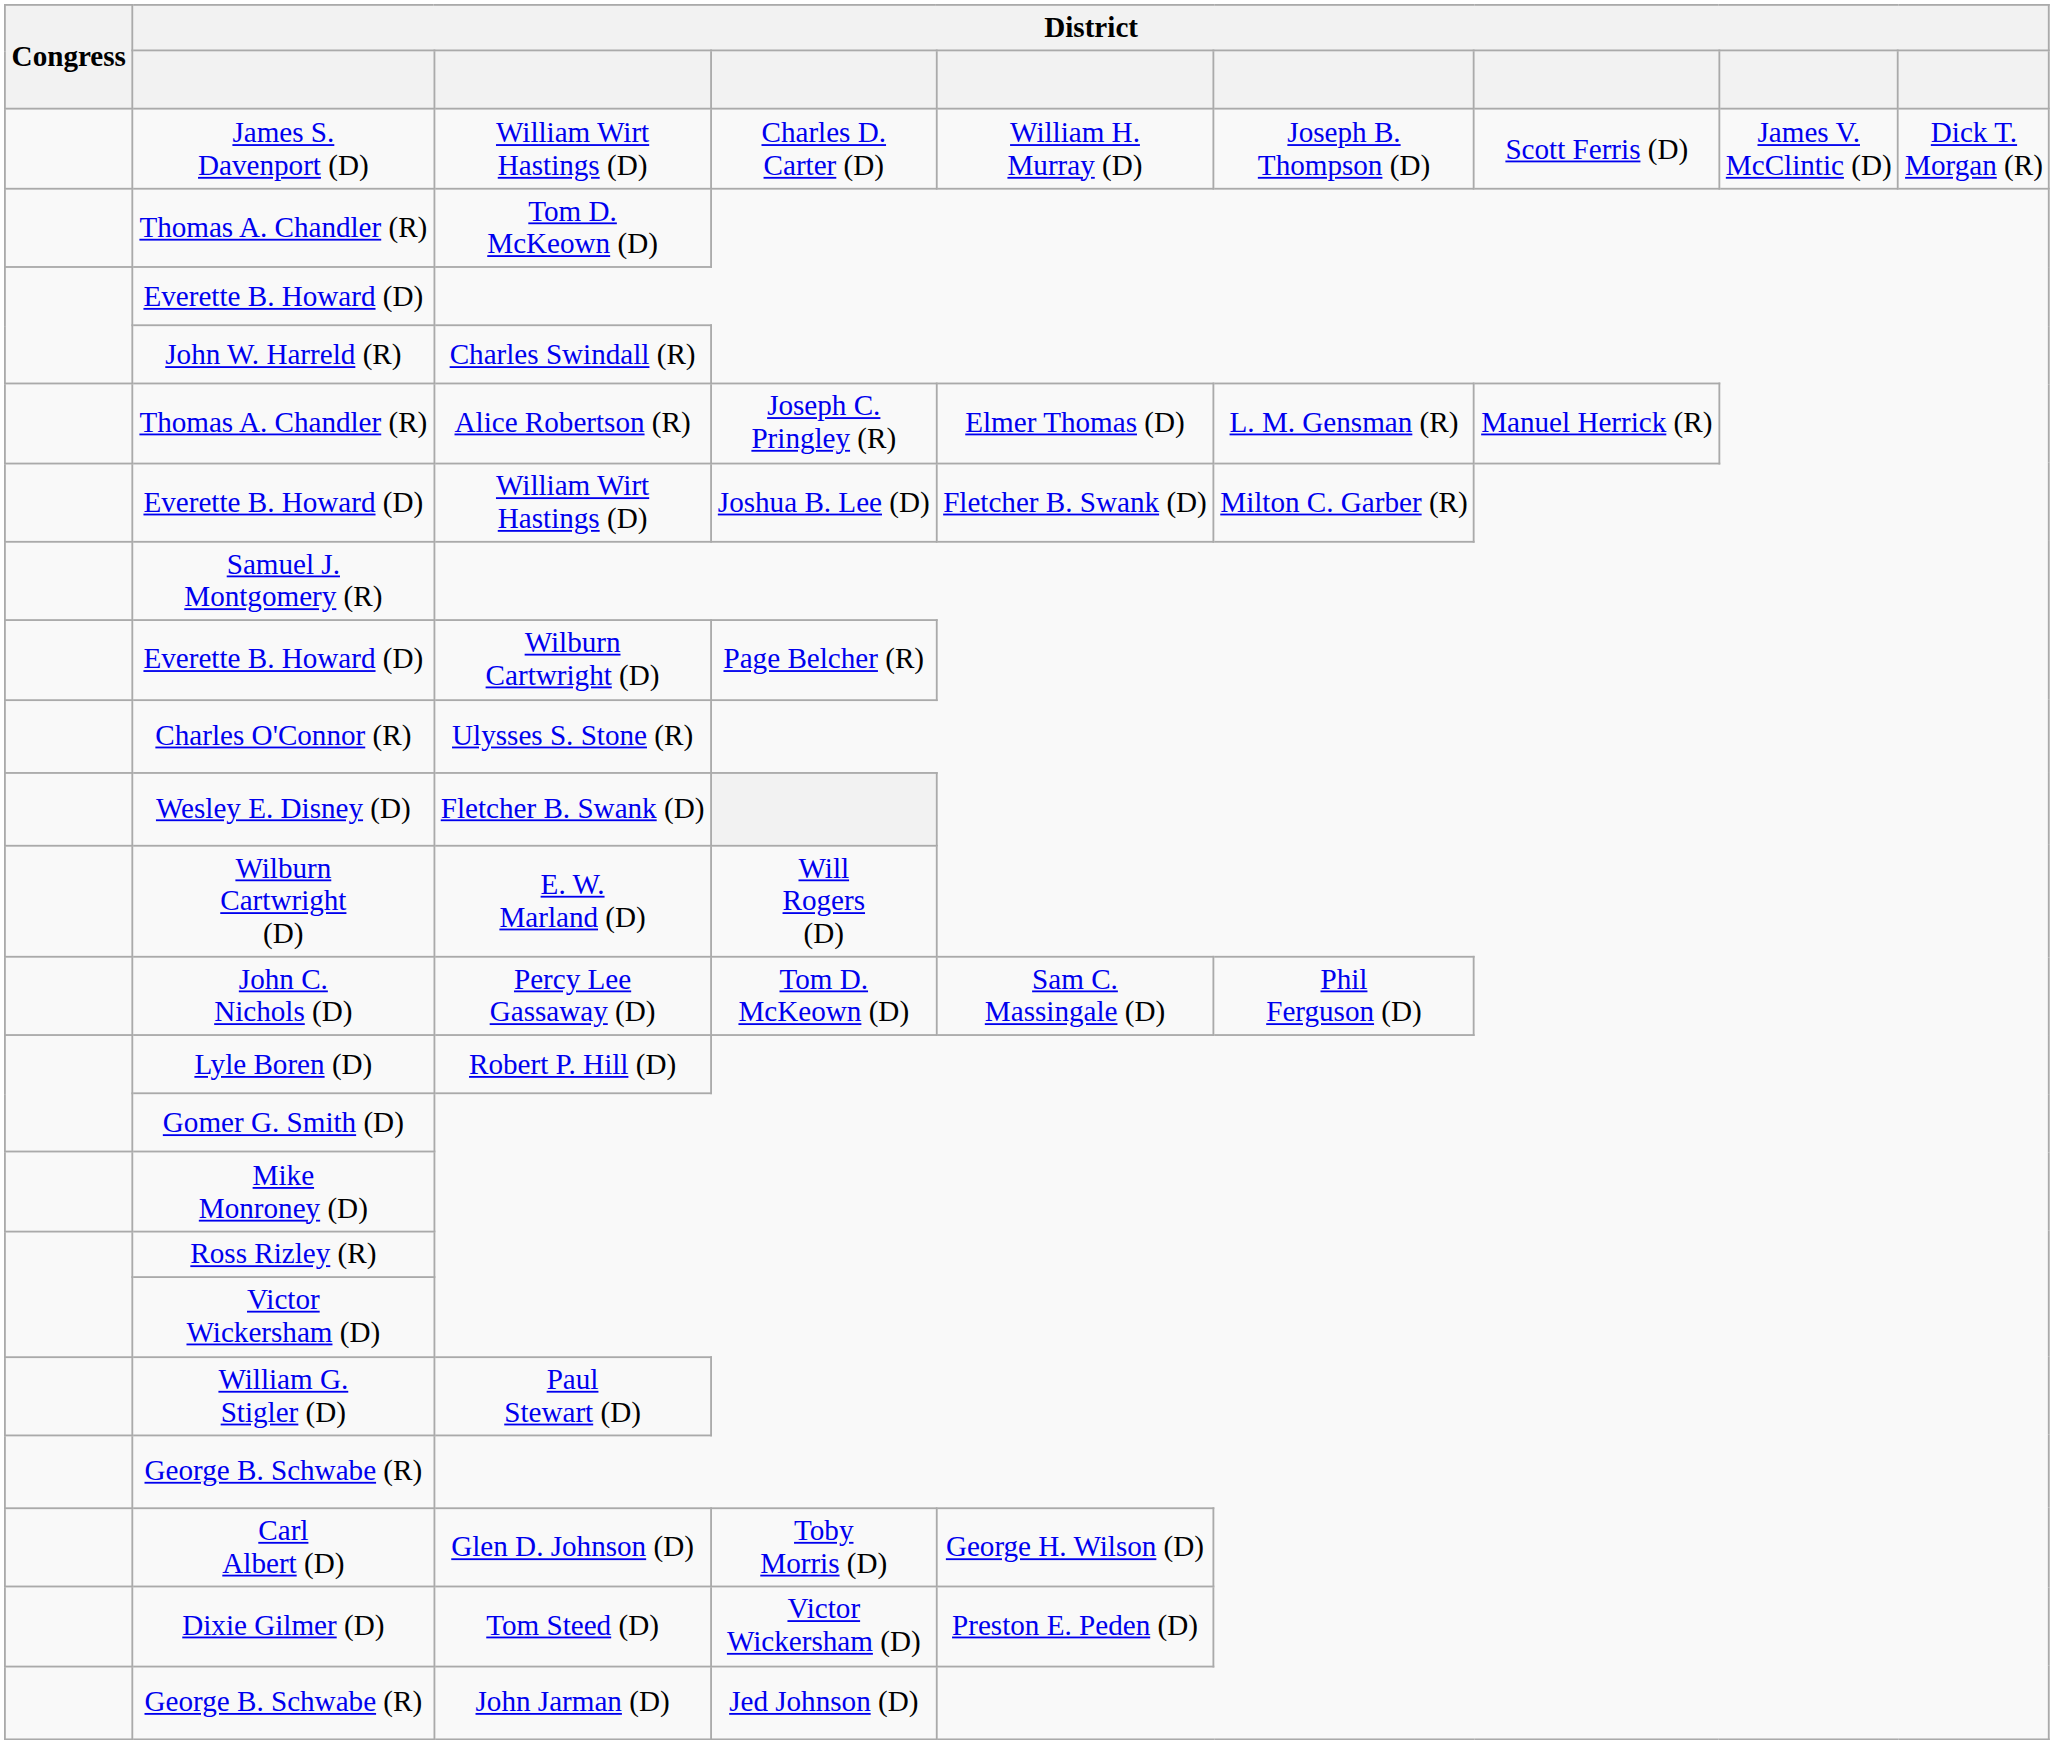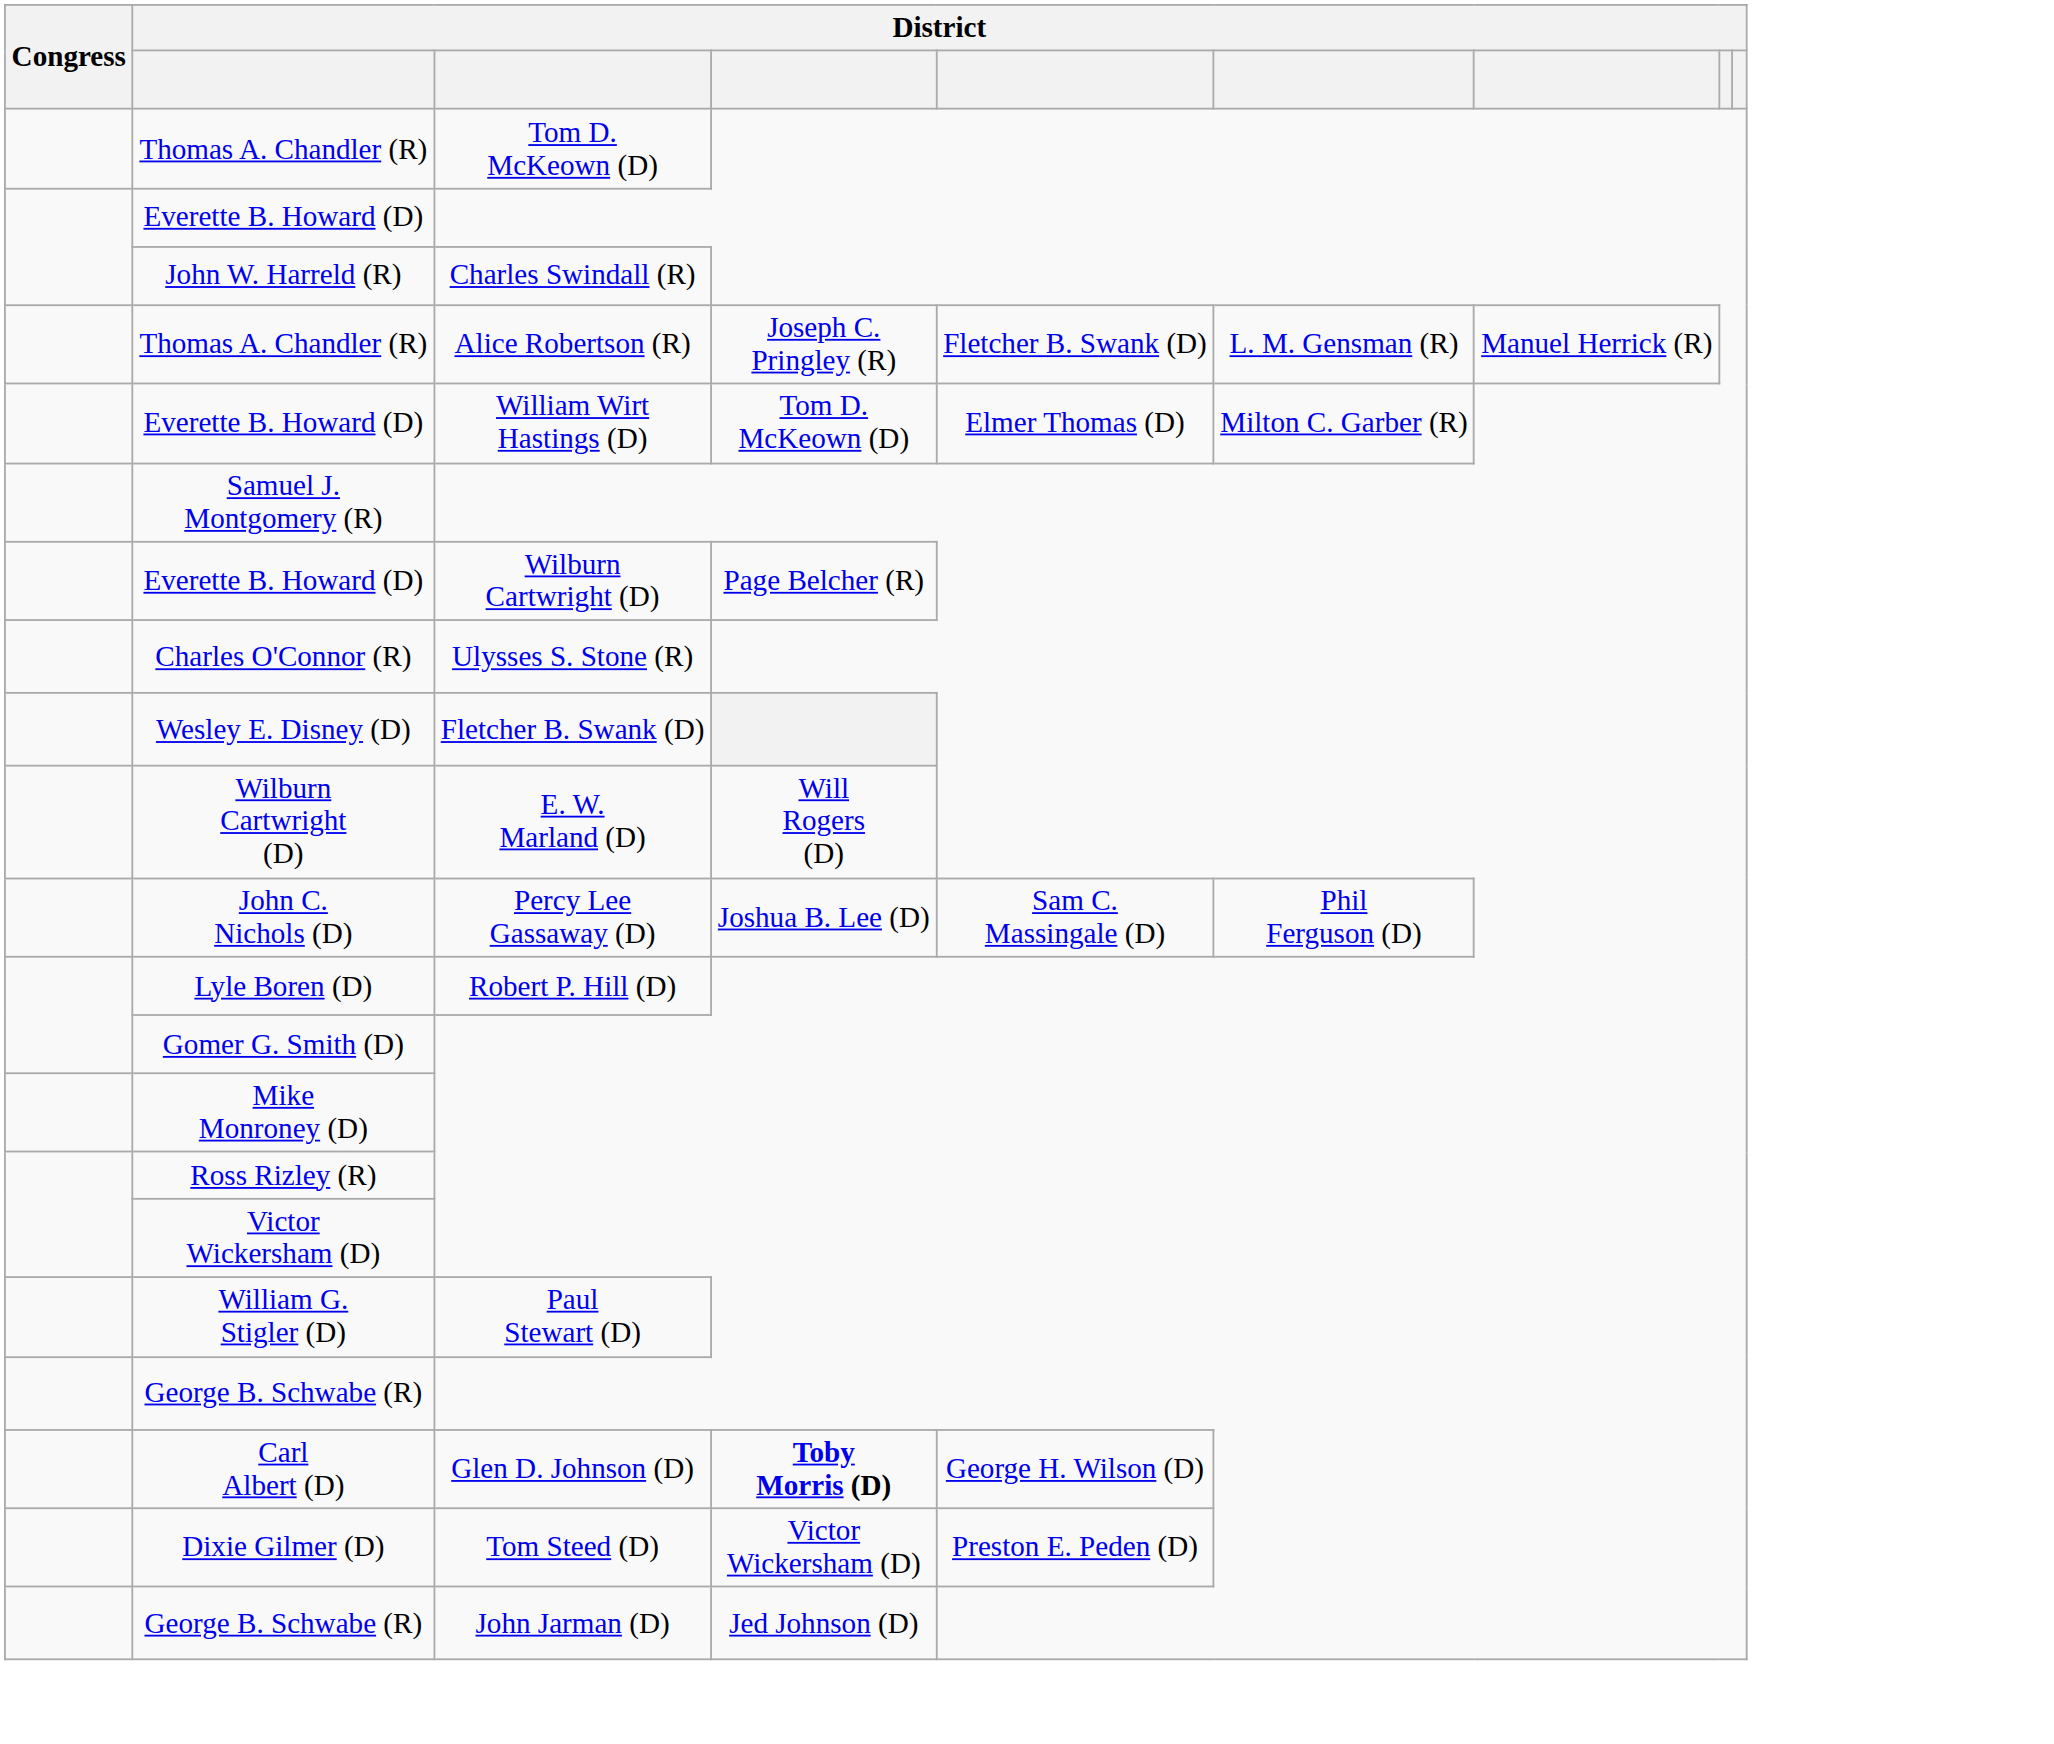 <table class=wikitable style="text-align:center">
 <tr>
 <th rowspan=2>Congress</th>
 <th colspan=8>District</th>
 </tr>
 <tr style="height:2em">
 <th></th>
 <th></th>
 <th></th>
 <th></th>
 <th></th>
 <th></th>
 <th></th>
 <th></th>
-</tr>
-<tr style="height:2em">
-<td><strong></strong> </td>
-<td><a href='#'>James S.<br>Davenport</a> (D)</td>
-<td><a href='#'>William Wirt<br>Hastings</a> (D)</td>
-<td><a href='#'>Charles D.<br>Carter</a> (D)</td>
-<td><a href='#'>William H.<br>Murray</a> (D)</td>
-<td><a href='#'>Joseph B.<br>Thompson</a> (D)</td>
-<td><a href='#'>Scott Ferris</a> (D)</td>
-<td><a href='#'>James V.<br>McClintic</a> (D)</td>
-<td><a href='#'>Dick T.<br>Morgan</a> (R)</td>
 </tr>
 <tr style="height:2.5em">
 <td><strong></strong> </td>
 <td><a href='#'>Thomas A. Chandler</a> (R)</td>
 <td><a href='#'>Tom D.<br>McKeown</a> (D)</td>
 </tr>
 <tr style="height:2em">
 <td rowspan=2><strong></strong> </td>
 <td><a href='#'>Everette B. Howard</a> (D)</td>
 </tr>
 <tr style="height:2em">
 <td><a href='#'>John W. Harreld</a> (R)</td>
 <td><a href='#'>Charles Swindall</a> (R)</td>
 </tr>
 <tr style="height:2.5em">
 <td><strong></strong> </td>
 <td><a href='#'>Thomas A. Chandler</a> (R)</td>
 <td><a href='#'>Alice Robertson</a> (R)</td>
 <td><a href='#'>Joseph C.<br>Pringley</a> (R)</td>
-<td><a href='#'>Elmer Thomas</a> (D)</td>
+<td><a href='#'>Fletcher B. Swank</a> (D)</td>
 <td><a href='#'>L. M. Gensman</a> (R)</td>
 <td><a href='#'>Manuel Herrick</a> (R)</td>
 </tr>
 <tr style="height:2.5em">
 <td><strong></strong> </td>
 <td><a href='#'>Everette B. Howard</a> (D)</td>
 <td><a href='#'>William Wirt<br>Hastings</a> (D)</td>
-<td><a href='#'>Joshua B. Lee</a> (D)</td>
-<td><a href='#'>Fletcher B. Swank</a> (D)</td>
+<td><a href='#'>Tom D.<br>McKeown</a> (D)</td>
+<td><a href='#'>Elmer Thomas</a> (D)</td>
 <td><a href='#'>Milton C. Garber</a> (R)</td>
 </tr>
 <tr style="height:2.5em">
 <td><strong></strong> </td>
 <td><a href='#'>Samuel J.<br>Montgomery</a> (R)</td>
 </tr>
 <tr style="height:2.5em">
 <td><strong></strong> </td>
 <td><a href='#'>Everette B. Howard</a> (D)</td>
 <td><a href='#'>Wilburn<br>Cartwright</a> (D)</td>
 <td><a href='#'>Page Belcher</a> (R)</td>
 </tr>
 <tr style="height:2.5em">
 <td><strong></strong> </td>
 <td><a href='#'>Charles O'Connor</a> (R)</td>
 <td><a href='#'>Ulysses S. Stone</a> (R)</td>
 </tr>
 <tr style="height:2.5em">
 <td><strong></strong> </td>
 <td><a href='#'>Wesley E. Disney</a> (D)</td>
 <td><a href='#'>Fletcher B. Swank</a> (D)</td>
 <th></th>
 </tr>
 <tr style=height:2.5em>
 <td><strong></strong> </td>
 <td><a href='#'>Wilburn<br>Cartwright</a><br>(D)</td>
 <td><a href='#'>E. W.<br>Marland</a> (D)</td>
 <td><a href='#'>Will<br>Rogers</a><br>(D)</td>
 </tr>
 <tr style=height:2.5em>
 <td><strong></strong> </td>
 <td><a href='#'>John C.<br>Nichols</a> (D)</td>
 <td><a href='#'>Percy Lee<br>Gassaway</a> (D)</td>
-<td><a href='#'>Tom D.<br>McKeown</a> (D)</td>
+<td><a href='#'>Joshua B. Lee</a> (D)</td>
 <td><a href='#'>Sam C.<br>Massingale</a> (D)</td>
 <td><a href='#'>Phil<br>Ferguson</a> (D)</td>
 </tr>
 <tr style=height:2em>
 <td rowspan=2><strong></strong> </td>
 <td><a href='#'>Lyle Boren</a> (D)</td>
 <td><a href='#'>Robert P. Hill</a> (D)</td>
 </tr>
 <tr style=height:2em>
 <td><a href='#'>Gomer G. Smith</a> (D)</td>
 </tr>
 <tr style=height:2.5em>
 <td><strong></strong> </td>
 <td><a href='#'>Mike<br>Monroney</a> (D)</td>
 </tr>
 <tr style=height:1.5em>
 <td rowspan=2><strong></strong> </td>
 <td><a href='#'>Ross Rizley</a> (R)</td>
 </tr>
 <tr style=height:2em>
 <td><a href='#'>Victor<br>Wickersham</a> (D)</td>
 </tr>
 <tr style="height:2.5em">
 <td><strong></strong> </td>
 <td><a href='#'>William G.<br>Stigler</a> (D)</td>
 <td><a href='#'>Paul<br>Stewart</a> (D)</td>
 </tr>
 <tr style="height:2.5em">
 <td><strong></strong> </td>
 <td><a href='#'>George B. Schwabe</a> (R)</td>
 </tr>
 <tr style="height:2.5em">
 <td><strong></strong> </td>
 <td><a href='#'>Carl<br>Albert</a> (D)</td>
 <td><a href='#'>Glen D. Johnson</a> (D)</td>
-<td><a href='#'>Toby<br>Morris</a> (D)</td>
+<td><strong><a href='#'>Toby<br>Morris</a> (D)</strong></td>
 <td><a href='#'>George H. Wilson</a> (D)</td>
 </tr>
 <tr style="height:2.5em">
 <td><strong></strong> </td>
 <td><a href='#'>Dixie Gilmer</a> (D)</td>
 <td><a href='#'>Tom Steed</a> (D)</td>
 <td><a href='#'>Victor<br>Wickersham</a> (D)</td>
 <td><a href='#'>Preston E. Peden</a> (D)</td>
 </tr>
 <tr style="height:2.5em">
 <td><strong></strong> </td>
 <td><a href='#'>George B. Schwabe</a> (R)</td>
 <td><a href='#'>John Jarman</a> (D)</td>
 <td><a href='#'>Jed Johnson</a> (D)</td>
 </tr>
 </table>
